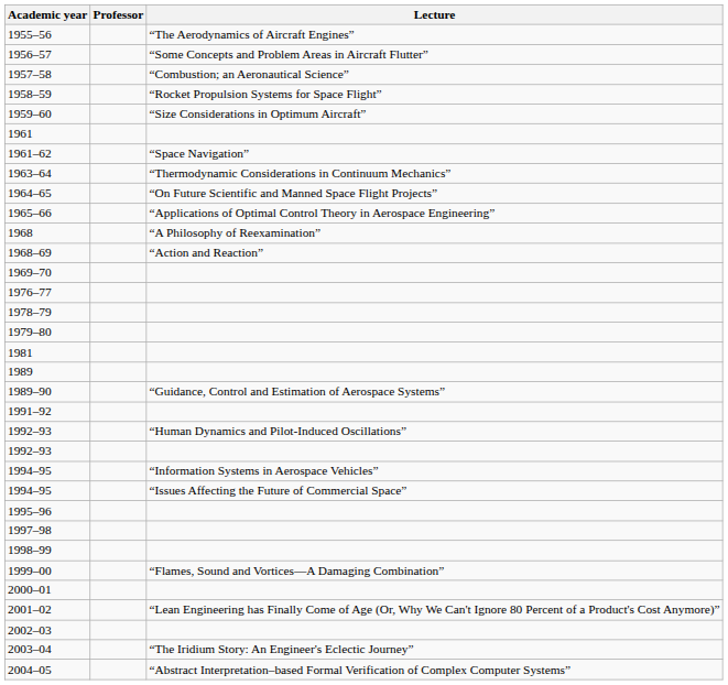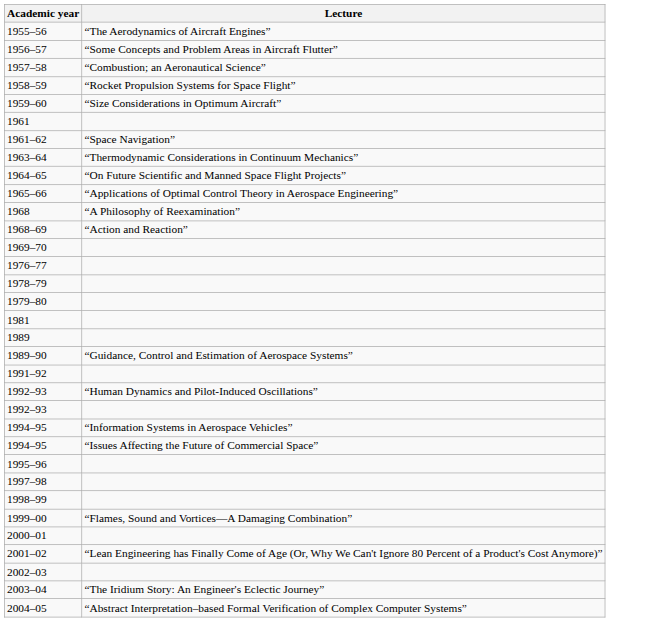 <table class="sortable wikitable">
 <tr>
 <th>Academic year</th>
-<th>Professor</th>
 <th>Lecture</th>
 </tr>
 <tr>
 <td>1955–56</td>
-<td></td>
 <td>“The Aerodynamics of Aircraft Engines”</td>
 </tr>
 <tr>
 <td>1956–57</td>
-<td></td>
 <td>“Some Concepts and Problem Areas in Aircraft Flutter”</td>
 </tr>
 <tr>
 <td>1957–58</td>
-<td></td>
 <td>“Combustion; an Aeronautical Science”</td>
 </tr>
 <tr>
 <td>1958–59</td>
-<td></td>
 <td>“Rocket Propulsion Systems for Space Flight”</td>
 </tr>
 <tr>
 <td>1959–60</td>
-<td></td>
 <td>“Size Considerations in Optimum Aircraft”</td>
 </tr>
 <tr>
 <td>1961</td>
 <td></td>
-<td></td>
 </tr>
 <tr>
 <td>1961–62</td>
-<td></td>
 <td>“Space Navigation”</td>
 </tr>
 <tr>
 <td>1963–64</td>
-<td></td>
 <td>“Thermodynamic Considerations in Continuum Mechanics”</td>
 </tr>
 <tr>
 <td>1964–65</td>
-<td></td>
 <td>“On Future Scientific and Manned Space Flight Projects”</td>
 </tr>
 <tr>
 <td>1965–66</td>
-<td></td>
 <td>“Applications of Optimal Control Theory in Aerospace Engineering”</td>
 </tr>
 <tr>
 <td>1968</td>
-<td></td>
 <td>“A Philosophy of Reexamination”</td>
 </tr>
 <tr>
 <td>1968–69</td>
-<td></td>
 <td>“Action and Reaction”</td>
 </tr>
 <tr>
 <td>1969–70</td>
 <td></td>
-<td></td>
 </tr>
 <tr>
 <td>1976–77</td>
-<td></td>
 <td></td>
 </tr>
 <tr>
 <td>1978–79</td>
 <td></td>
-<td></td>
 </tr>
 <tr>
 <td>1979–80</td>
-<td></td>
 <td></td>
 </tr>
 <tr>
 <td>1981</td>
 <td></td>
-<td></td>
 </tr>
 <tr>
 <td>1989</td>
 <td></td>
-<td></td>
 </tr>
 <tr>
 <td>1989–90</td>
-<td></td>
 <td>“Guidance, Control and Estimation of Aerospace Systems”</td>
 </tr>
 <tr>
 <td>1991–92</td>
 <td></td>
-<td></td>
 </tr>
 <tr>
 <td>1992–93</td>
-<td></td>
 <td>“Human Dynamics and Pilot-Induced Oscillations”</td>
 </tr>
 <tr>
 <td>1992–93</td>
 <td></td>
-<td></td>
 </tr>
 <tr>
 <td>1994–95</td>
-<td></td>
 <td>“Information Systems in Aerospace Vehicles”</td>
 </tr>
 <tr>
 <td>1994–95</td>
-<td></td>
 <td>“Issues Affecting the Future of Commercial Space”</td>
 </tr>
 <tr>
 <td>1995–96</td>
 <td></td>
-<td></td>
 </tr>
 <tr>
 <td>1997–98</td>
-<td></td>
 <td></td>
 </tr>
 <tr>
 <td>1998–99</td>
 <td></td>
-<td></td>
 </tr>
 <tr>
 <td>1999–00</td>
-<td></td>
 <td>“Flames, Sound and Vortices—A Damaging Combination”</td>
 </tr>
 <tr>
 <td>2000–01</td>
 <td></td>
-<td></td>
 </tr>
 <tr>
 <td>2001–02</td>
-<td></td>
 <td>“Lean Engineering has Finally Come of Age (Or, Why We Can't Ignore 80 Percent of a Product's Cost Anymore)”</td>
 </tr>
 <tr>
 <td>2002–03</td>
 <td></td>
-<td></td>
 </tr>
 <tr>
 <td>2003–04</td>
-<td></td>
 <td>“The Iridium Story: An Engineer's Eclectic Journey”</td>
 </tr>
 <tr>
 <td>2004–05</td>
-<td></td>
 <td>“Abstract Interpretation–based Formal Verification of Complex Computer Systems”</td>
 </tr>
 </table>
